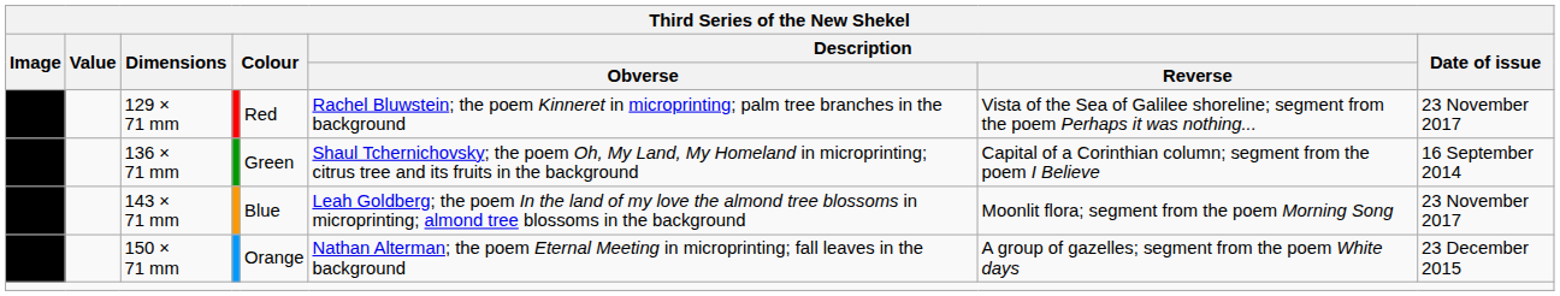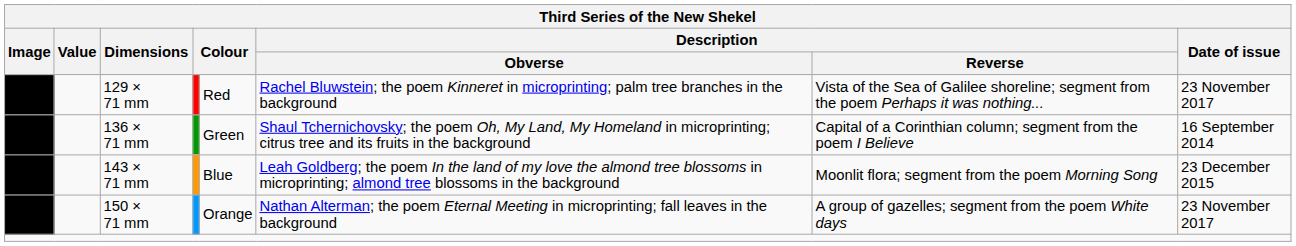 <table class="wikitable" style="font-size: 90%">
 <tr>
 <th colspan="8">Third Series of the New Shekel</th>
 </tr>
 <tr>
 <th rowspan="2">Image</th>
 <th rowspan="2">Value</th>
 <th rowspan="2">Dimensions</th>
 <th rowspan="2" colspan="2">Colour</th>
 <th colspan="2">Description</th>
 <th rowspan="2">Date of issue</th>
 </tr>
 <tr>
 <th>Obverse</th>
 <th>Reverse</th>
 </tr>
 <tr>
 <td style="text-align:right; background-color:#000;"></td>
 <td></td>
 <td>129 × 71 mm</td>
 <td style="background-color:#F00;"></td>
 <td>Red</td>
 <td><a href='#'>Rachel Bluwstein</a>; the poem <em>Kinneret</em> in <a href='#'>microprinting</a>; palm tree branches in the background</td>
 <td>Vista of the Sea of Galilee shoreline; segment from the poem <em>Perhaps it was nothing...</em></td>
 <td>23 November 2017</td>
 </tr>
 <tr>
 <td style="text-align:right; background-color:#000;"></td>
 <td></td>
 <td>136 × 71 mm</td>
 <td style="background-color:#090;"></td>
 <td>Green</td>
 <td><a href='#'>Shaul Tchernichovsky</a>; the poem <em>Oh, My Land, My Homeland</em> in microprinting; citrus tree and its fruits in the background</td>
 <td>Capital of a Corinthian column; segment from the poem <em>I Believe</em></td>
 <td>16 September 2014</td>
 </tr>
 <tr>
 <td style="text-align:right; background-color:#000;"></td>
 <td></td>
 <td>143 × 71 mm</td>
 <td style="background-color:#F90;"></td>
 <td>Blue</td>
 <td><a href='#'>Leah Goldberg</a>; the poem <em>In the land of my love the almond tree blossoms</em> in microprinting; <a href='#'>almond tree</a> blossoms in the background</td>
 <td>Moonlit flora; segment from the poem <em>Morning Song</em></td>
-<td>23 November 2017</td>
+<td>23 December 2015</td>
 </tr>
 <tr>
 <td style="text-align:right; background-color:#000;"></td>
 <td></td>
 <td>150 × 71 mm</td>
 <td style="background-color:#09F;"></td>
 <td>Orange</td>
 <td><a href='#'>Nathan Alterman</a>; the poem <em>Eternal Meeting</em> in microprinting; fall leaves in the background</td>
 <td>A group of gazelles; segment from the poem <em>White days</em></td>
-<td>23 December 2015</td>
+<td>23 November 2017</td>
 </tr>
 <tr>
 <td colspan="8"></td>
 </tr>
 </table>
